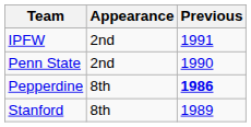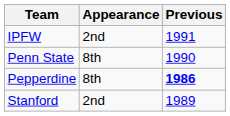 <table class="wikitable sortable">
 <tr>
 <th>Team</th>
 <th>Appearance</th>
 <th>Previous</th>
 </tr>
 <tr>
 <td><a href='#'>IPFW</a></td>
 <td>2nd</td>
 <td><a href='#'>1991</a></td>
 </tr>
 <tr>
 <td><a href='#'>Penn State</a></td>
-<td>2nd</td>
+<td>8th</td>
 <td><a href='#'>1990</a></td>
 </tr>
 <tr>
 <td><a href='#'>Pepperdine</a></td>
 <td>8th</td>
 <td><strong><a href='#'>1986</a></strong></td>
 </tr>
 <tr>
 <td><a href='#'>Stanford</a></td>
-<td>8th</td>
+<td>2nd</td>
 <td><a href='#'>1989</a></td>
 </tr>
 </table>
